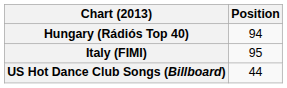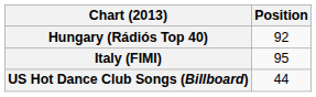 <table class="wikitable sortable plainrowheaders" style="text-align:center">
 <tr>
 <th scope="col">Chart (2013)</th>
 <th scope="col">Position</th>
 </tr>
 <tr>
 <th scope="row">Hungary (Rádiós Top 40)</th>
-<td>94</td>
+<td>92</td>
 </tr>
 <tr>
 <th scope="row">Italy (FIMI)</th>
 <td>95</td>
 </tr>
 <tr>
 <th scope="row">US Hot Dance Club Songs (<em>Billboard</em>)</th>
 <td>44</td>
 </tr>
 </table>
